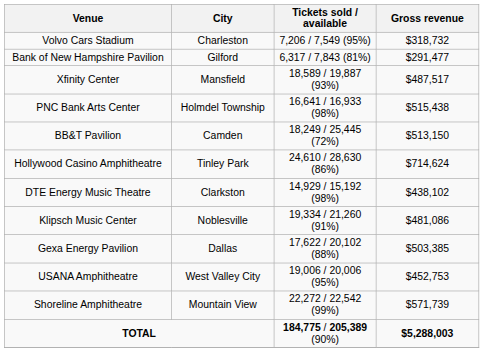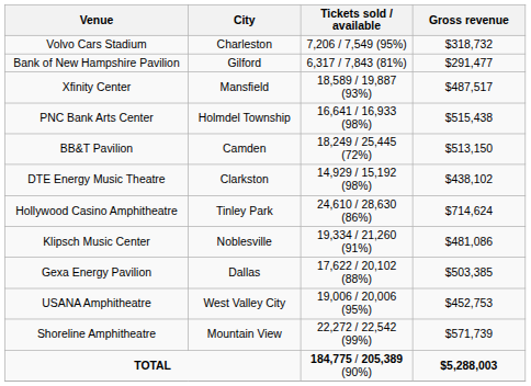 <table class="wikitable" style="text-align:center;">
 <tr>
 <th style="width:250px;">Venue</th>
 <th style="width:150px;">City</th>
 <th style="width:150px;">Tickets sold / available</th>
 <th style="width:150px;">Gross revenue</th>
 </tr>
 <tr>
 <td>Volvo Cars Stadium</td>
 <td>Charleston</td>
 <td>7,206 / 7,549 (95%)</td>
 <td>$318,732</td>
 </tr>
 <tr>
 <td>Bank of New Hampshire Pavilion</td>
 <td>Gilford</td>
 <td>6,317 / 7,843 (81%)</td>
 <td>$291,477</td>
 </tr>
 <tr>
 <td>Xfinity Center</td>
 <td>Mansfield</td>
 <td>18,589 / 19,887 (93%)</td>
 <td>$487,517</td>
 </tr>
 <tr>
 <td>PNC Bank Arts Center</td>
 <td>Holmdel Township</td>
 <td>16,641 / 16,933 (98%)</td>
 <td>$515,438</td>
 </tr>
 <tr>
 <td>BB&T Pavilion</td>
 <td>Camden</td>
 <td>18,249 / 25,445 (72%)</td>
 <td>$513,150</td>
 </tr>
 <tr>
+<td>DTE Energy Music Theatre</td>
+<td>Clarkston</td>
+<td>14,929 / 15,192 (98%)</td>
+<td>$438,102</td>
+</tr>
+<tr>
 <td>Hollywood Casino Amphitheatre</td>
 <td>Tinley Park</td>
 <td>24,610 / 28,630 (86%)</td>
 <td>$714,624</td>
-</tr>
-<tr>
-<td>DTE Energy Music Theatre</td>
-<td>Clarkston</td>
-<td>14,929 / 15,192 (98%)</td>
-<td>$438,102</td>
 </tr>
 <tr>
 <td>Klipsch Music Center</td>
 <td>Noblesville</td>
 <td>19,334 / 21,260 (91%)</td>
 <td>$481,086</td>
 </tr>
 <tr>
 <td>Gexa Energy Pavilion</td>
 <td>Dallas</td>
 <td>17,622 / 20,102 (88%)</td>
 <td>$503,385</td>
 </tr>
 <tr>
 <td>USANA Amphitheatre</td>
 <td>West Valley City</td>
 <td>19,006 / 20,006 (95%)</td>
 <td>$452,753</td>
 </tr>
 <tr>
 <td>Shoreline Amphitheatre</td>
 <td>Mountain View</td>
 <td>22,272 / 22,542 (99%)</td>
 <td>$571,739</td>
 </tr>
 <tr>
 <td colspan="2"><strong>TOTAL</strong></td>
 <td><strong>184,775</strong> / <strong>205,389</strong> (90%)</td>
 <td><strong>$5,288,003</strong></td>
 </tr>
 <tr>
 </tr>
 </table>
